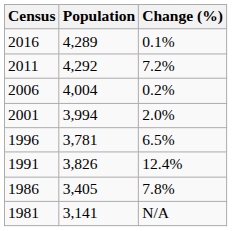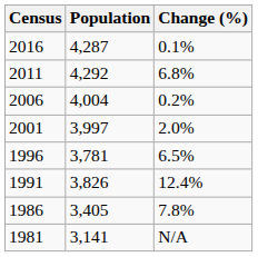 <table class="wikitable">
 <tr>
 <th>Census</th>
 <th>Population</th>
 <th>Change (%)</th>
 </tr>
 <tr>
 <td>2016</td>
-<td>4,289</td>
+<td>4,287</td>
 <td>0.1%</td>
 </tr>
 <tr>
 <td>2011</td>
 <td>4,292</td>
-<td>7.2%</td>
+<td>6.8%</td>
 </tr>
 <tr>
 <td>2006</td>
 <td>4,004</td>
 <td>0.2%</td>
 </tr>
 <tr>
 <td>2001</td>
-<td>3,994</td>
+<td>3,997</td>
 <td>2.0%</td>
 </tr>
 <tr>
 <td>1996</td>
 <td>3,781</td>
 <td>6.5%</td>
 </tr>
 <tr>
 <td>1991</td>
 <td>3,826</td>
 <td>12.4%</td>
 </tr>
 <tr>
 <td>1986</td>
 <td>3,405</td>
 <td>7.8%</td>
 </tr>
 <tr>
 <td>1981</td>
 <td>3,141</td>
 <td>N/A</td>
 </tr>
 </table>
